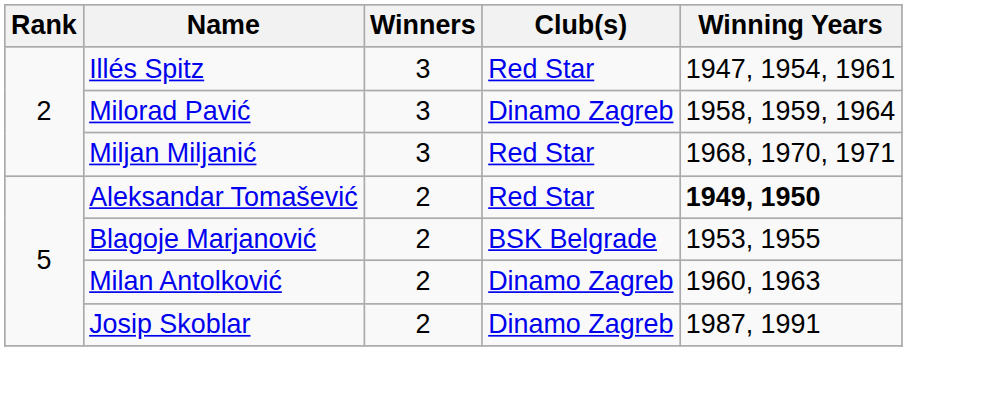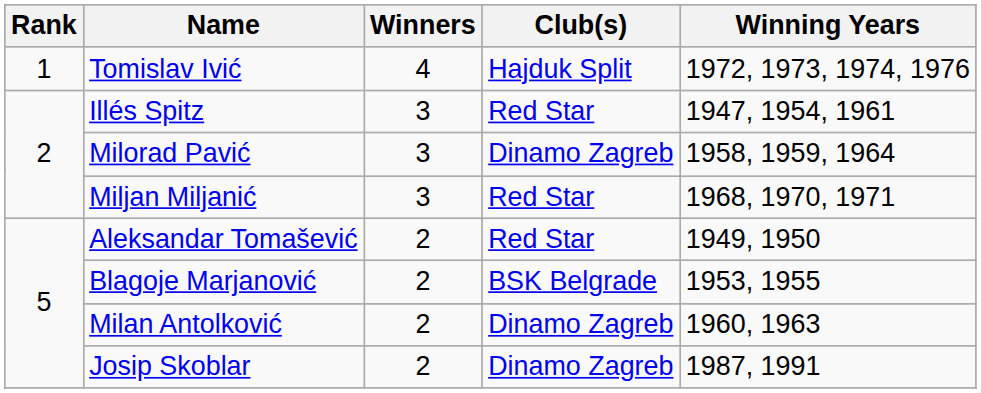 <table class="wikitable">
 <tr>
 <th>Rank</th>
 <th>Name</th>
 <th>Winners</th>
 <th>Club(s)</th>
 <th>Winning Years</th>
+</tr>
+<tr>
+<td style="text-align:center;">1</td>
+<td> <a href='#'>Tomislav Ivić</a></td>
+<td style="text-align:center;">4</td>
+<td><a href='#'>Hajduk Split</a></td>
+<td>1972, 1973, 1974, 1976</td>
 </tr>
 <tr>
 <td rowspan=3 style="text-align:center;">2</td>
 <td> <a href='#'>Illés Spitz</a></td>
 <td style="text-align:center;">3</td>
 <td><a href='#'>Red Star</a></td>
 <td>1947, 1954, 1961</td>
 </tr>
 <tr>
 <td> <a href='#'>Milorad Pavić</a></td>
 <td style="text-align:center;">3</td>
 <td><a href='#'>Dinamo Zagreb</a></td>
 <td>1958, 1959, 1964</td>
 </tr>
 <tr>
 <td> <a href='#'>Miljan Miljanić</a></td>
 <td style="text-align:center;">3</td>
 <td><a href='#'>Red Star</a></td>
 <td>1968, 1970, 1971</td>
 </tr>
 <tr>
 <td rowspan=4 style="text-align:center;">5</td>
 <td> <a href='#'>Aleksandar Tomašević</a></td>
 <td style="text-align:center;">2</td>
 <td><a href='#'>Red Star</a></td>
-<td><strong>1949, 1950</strong></td>
+<td>1949, 1950</td>
 </tr>
 <tr>
 <td> <a href='#'>Blagoje Marjanović</a></td>
 <td style="text-align:center;">2</td>
 <td><a href='#'>BSK Belgrade</a></td>
 <td>1953, 1955</td>
 </tr>
 <tr>
 <td> <a href='#'>Milan Antolković</a></td>
 <td style="text-align:center;">2</td>
 <td><a href='#'>Dinamo Zagreb</a></td>
 <td>1960, 1963</td>
 </tr>
 <tr>
 <td> <a href='#'>Josip Skoblar</a></td>
 <td style="text-align:center;">2</td>
 <td><a href='#'>Dinamo Zagreb</a></td>
 <td>1987, 1991</td>
 </tr>
 </table>
